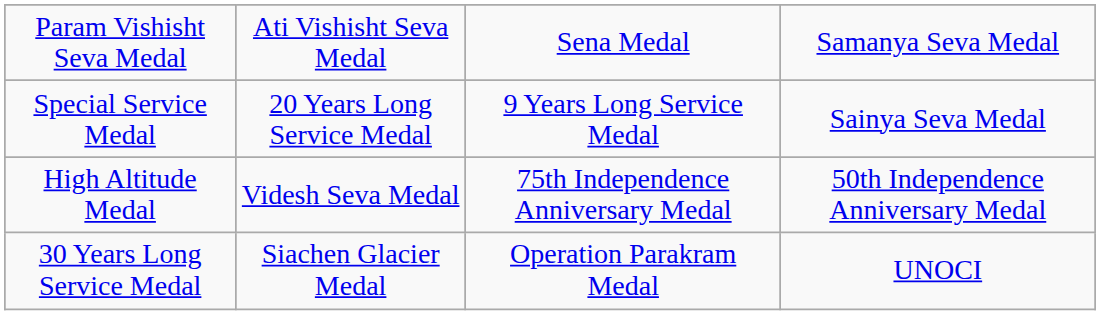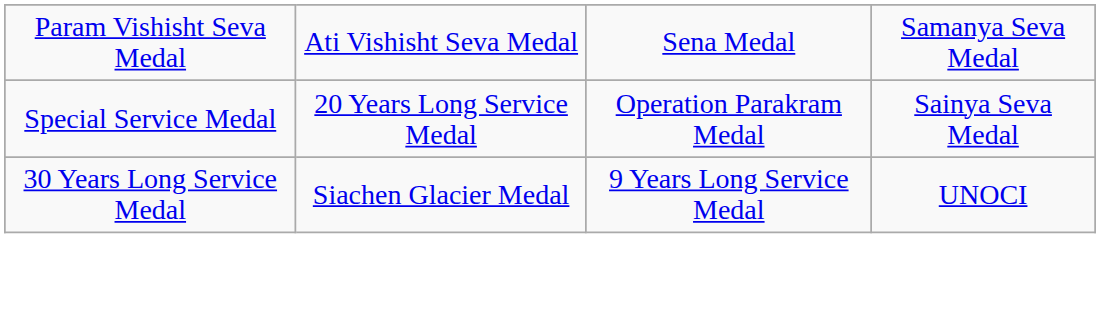 <table class="wikitable" style="margin:1em auto; text-align:center;">
 <tr>
 <td><a href='#'>Param Vishisht Seva Medal</a></td>
 <td><a href='#'>Ati Vishisht Seva Medal</a></td>
 <td><a href='#'>Sena Medal</a></td>
 <td><a href='#'>Samanya Seva Medal</a></td>
 </tr>
 <tr>
 <td><a href='#'>Special Service Medal</a></td>
 <td><a href='#'>20 Years Long Service Medal</a></td>
-<td><a href='#'>9 Years Long Service Medal</a></td>
+<td><a href='#'>Operation Parakram Medal</a></td>
 <td><a href='#'>Sainya Seva Medal</a></td>
-</tr>
-<tr>
-<td><a href='#'>High Altitude Medal</a></td>
-<td><a href='#'>Videsh Seva Medal</a></td>
-<td><a href='#'>75th Independence Anniversary Medal</a></td>
-<td><a href='#'>50th Independence Anniversary Medal</a></td>
 </tr>
 <tr>
 <td><a href='#'>30 Years Long Service Medal</a></td>
 <td><a href='#'>Siachen Glacier Medal</a></td>
-<td><a href='#'>Operation Parakram Medal</a></td>
+<td><a href='#'>9 Years Long Service Medal</a></td>
 <td><a href='#'>UNOCI</a></td>
 </tr>
 </table>
